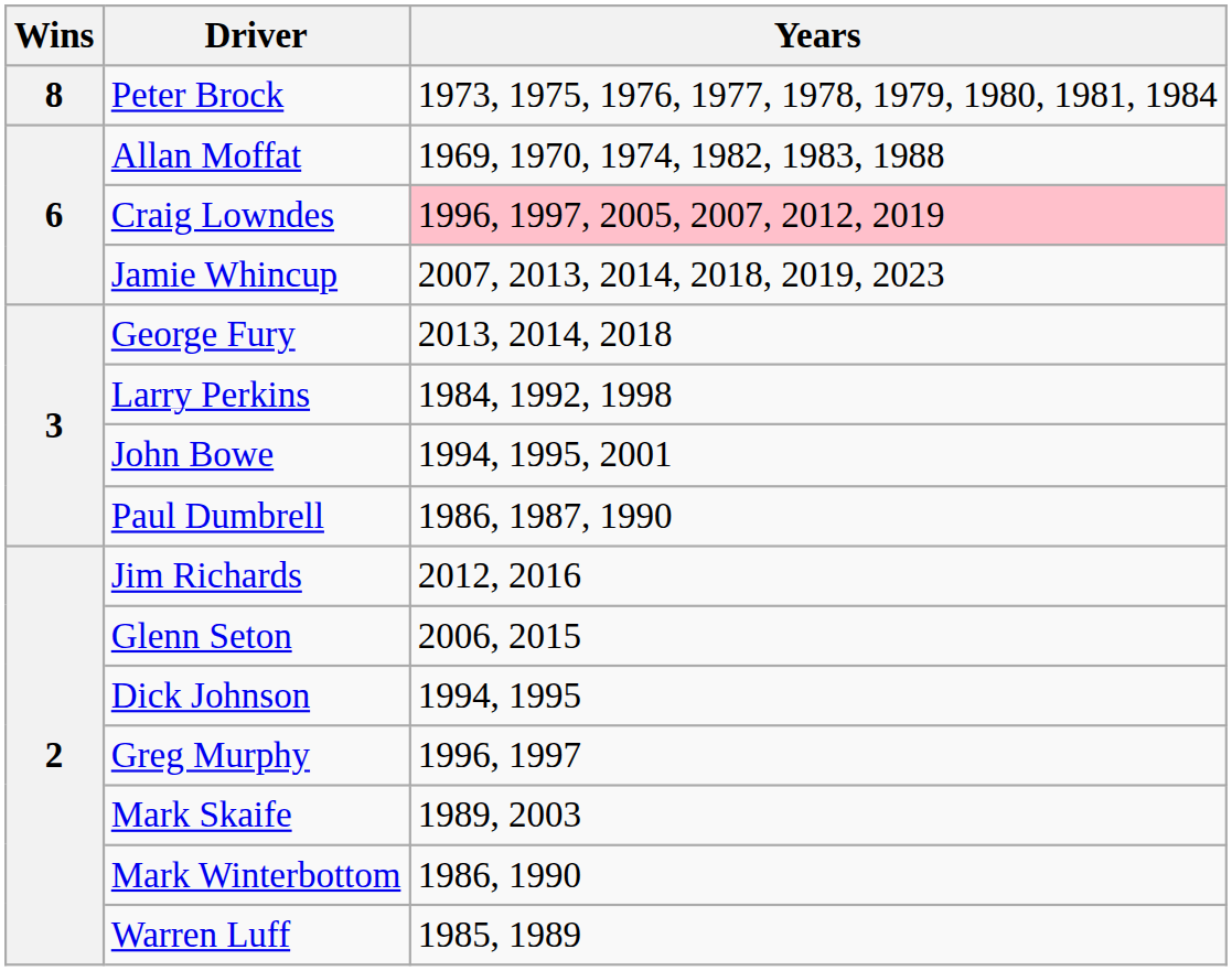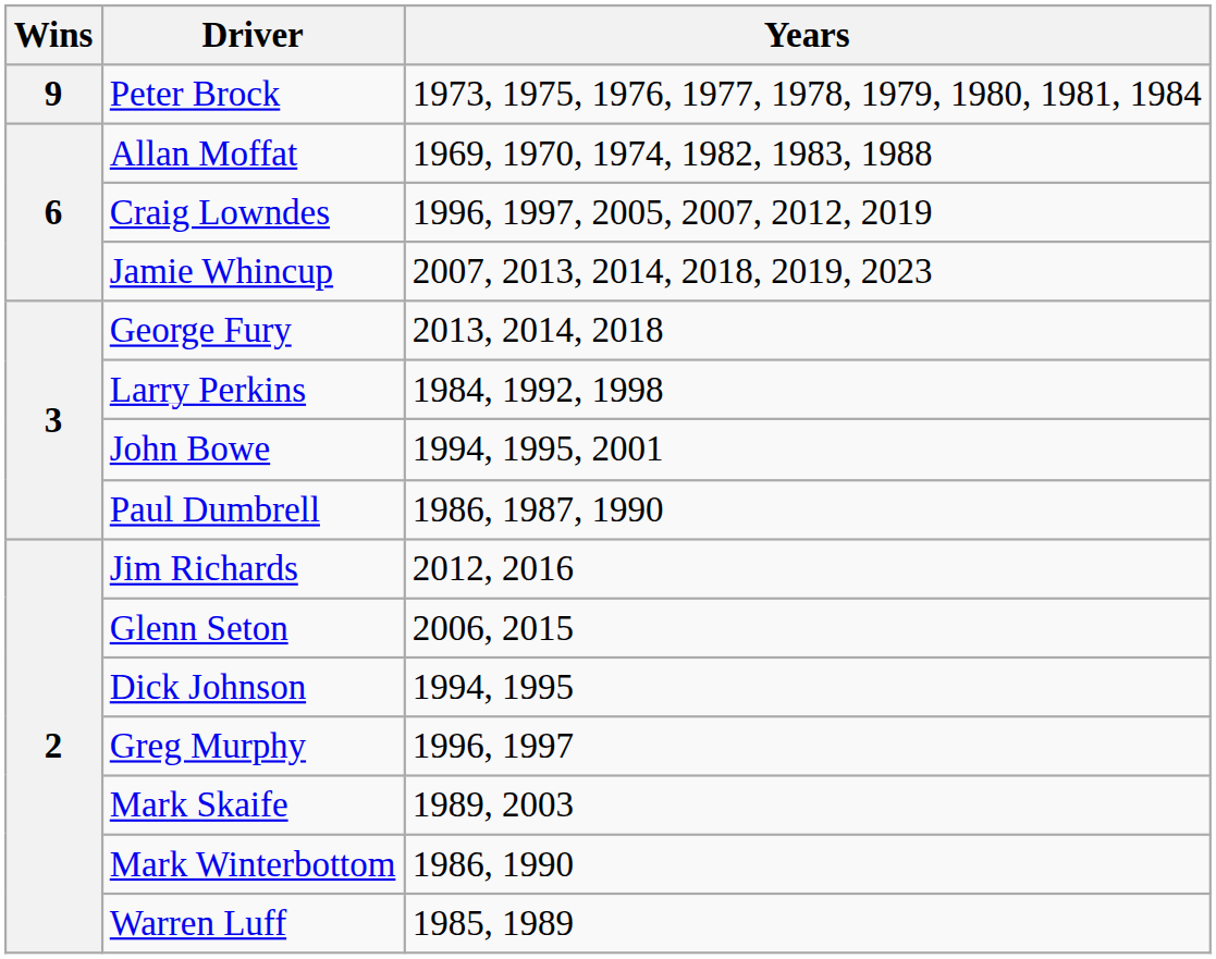 <table class="wikitable" style="font-size: 95%;">
 <tr>
 <th>Wins</th>
 <th>Driver</th>
 <th>Years</th>
 </tr>
 <tr>
-<th>8</th>
+<th>9</th>
 <td> <a href='#'>Peter Brock</a></td>
 <td>1973, 1975, 1976, 1977, 1978, 1979, 1980, 1981, 1984</td>
 </tr>
 <tr>
 <th rowspan=3>6</th>
 <td> <a href='#'>Allan Moffat</a></td>
 <td>1969, 1970, 1974, 1982, 1983, 1988</td>
 </tr>
 <tr>
 <td> <a href='#'>Craig Lowndes</a></td>
-<td style="background: pink;">1996, 1997, 2005, 2007, 2012, 2019</td>
+<td>1996, 1997, 2005, 2007, 2012, 2019</td>
 </tr>
 <tr>
 <td> <a href='#'>Jamie Whincup</a></td>
 <td>2007, 2013, 2014, 2018, 2019, 2023</td>
 </tr>
 <tr>
 <th rowspan=4>3</th>
 <td> <a href='#'>George Fury</a></td>
 <td>2013, 2014, 2018</td>
 </tr>
 <tr>
 <td> <a href='#'>Larry Perkins</a></td>
 <td>1984, 1992, 1998</td>
 </tr>
 <tr>
 <td> <a href='#'>John Bowe</a></td>
 <td>1994, 1995, 2001</td>
 </tr>
 <tr>
 <td> <a href='#'>Paul Dumbrell</a></td>
 <td>1986, 1987, 1990</td>
 </tr>
 <tr>
 <th rowspan=8>2</th>
 <td> <a href='#'>Jim Richards</a></td>
 <td>2012, 2016</td>
 </tr>
 <tr>
 <td> <a href='#'>Glenn Seton</a></td>
 <td>2006, 2015</td>
 </tr>
 <tr>
 <td> <a href='#'>Dick Johnson</a></td>
 <td>1994, 1995</td>
 </tr>
 <tr>
 <td> <a href='#'>Greg Murphy</a></td>
 <td>1996, 1997</td>
 </tr>
 <tr>
 <td> <a href='#'>Mark Skaife</a></td>
 <td>1989, 2003</td>
 </tr>
 <tr>
 <td> <a href='#'>Mark Winterbottom</a></td>
 <td>1986, 1990</td>
 </tr>
 <tr>
 <td> <a href='#'>Warren Luff</a></td>
 <td>1985, 1989</td>
 </tr>
 </table>
